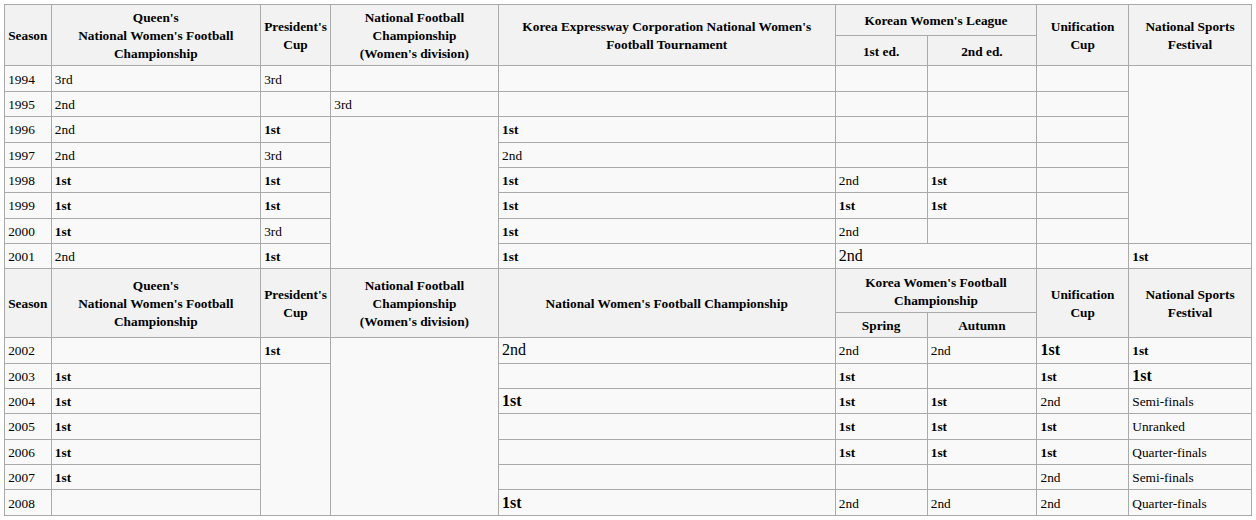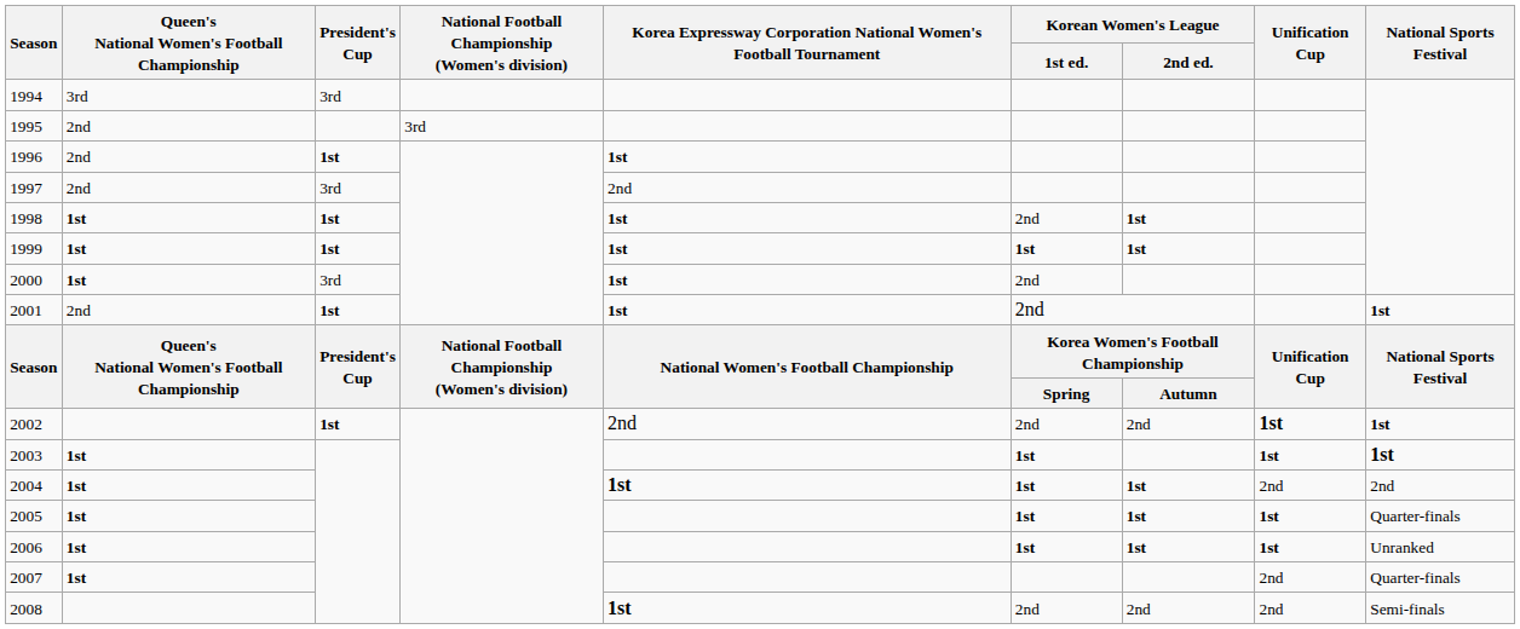 <table class="wikitable defaultcenter">
 <tr>
 <th rowspan="2"><small>Season</small></th>
 <th rowspan="2"><small>Queen's<br>National Women's Football Championship</small></th>
 <th rowspan="2"><small>President's<br>Cup</small></th>
 <th rowspan="2"><small>National Football Championship<br>(Women's division)</small></th>
 <th rowspan="2"><small>Korea Expressway Corporation National Women's Football Tournament</small></th>
 <th colspan="2"><small>Korean Women's League</small></th>
 <th rowspan="2"><small>Unification Cup</small></th>
 <th rowspan="2"><small>National Sports Festival</small></th>
 </tr>
 <tr>
 <th><small>1st ed.</small></th>
 <th><small>2nd ed.</small></th>
 </tr>
 <tr>
 <td><small>1994</small></td>
 <td><small>3rd</small></td>
 <td><small>3rd</small></td>
 <td></td>
 <td></td>
 <td></td>
 <td></td>
 <td></td>
 <td rowspan="7"></td>
 </tr>
 <tr>
 <td><small>1995</small></td>
 <td><small>2nd</small></td>
 <td></td>
 <td><small>3rd</small></td>
 <td></td>
 <td></td>
 <td></td>
 <td></td>
 </tr>
 <tr>
 <td><small>1996</small></td>
 <td><small>2nd</small></td>
 <td><small><strong>1st</strong></small></td>
 <td rowspan="6"></td>
 <td><small><strong>1st</strong></small></td>
 <td></td>
 <td></td>
 <td></td>
 </tr>
 <tr>
 <td><small>1997</small></td>
 <td><small>2nd</small></td>
 <td><small>3rd</small></td>
 <td><small>2nd</small></td>
 <td></td>
 <td></td>
 <td></td>
 </tr>
 <tr>
 <td><small>1998</small></td>
 <td><strong><small>1st</small></strong></td>
 <td><strong><small>1st</small></strong></td>
 <td><strong><small>1st</small></strong></td>
 <td><small>2nd</small></td>
 <td><small><strong>1st</strong></small></td>
 <td></td>
 </tr>
 <tr>
 <td><small>1999</small></td>
 <td><strong><small>1st</small></strong></td>
 <td><strong><small>1st</small></strong></td>
 <td><small><strong>1st</strong></small></td>
 <td><strong><small>1st</small></strong></td>
 <td><strong><small>1st</small></strong></td>
 <td></td>
 </tr>
 <tr>
 <td><small>2000</small></td>
 <td><small><strong>1st</strong></small></td>
 <td><small>3rd</small></td>
 <td><strong><small>1st</small></strong></td>
 <td><small>2nd</small></td>
 <td></td>
 <td></td>
 </tr>
 <tr>
 <td><small>2001</small></td>
 <td><small>2nd</small></td>
 <td><strong><small>1st</small></strong></td>
 <td><small><strong>1st</strong></small></td>
 <td colspan="2">2nd</td>
 <td></td>
 <td><strong><small>1st</small></strong></td>
 </tr>
 <tr>
 <th rowspan="2"><small>Season</small></th>
 <th rowspan="2"><small>Queen's<br>National Women's Football Championship</small></th>
 <th rowspan="2"><small>President's<br>Cup</small></th>
 <th rowspan="2"><small>National Football Championship<br>(Women's division)</small></th>
 <th rowspan="2"><small>National Women's Football Championship</small></th>
 <th colspan="2"><small>Korea Women's Football Championship</small></th>
 <th rowspan="2"><small>Unification Cup</small></th>
 <th rowspan="2"><small>National Sports Festival</small></th>
 </tr>
 <tr>
 <th><small>Spring</small></th>
 <th><small>Autumn</small></th>
 </tr>
 <tr>
 <td><small>2002</small></td>
 <td></td>
 <td><small><strong>1st</strong></small></td>
 <td rowspan="7"></td>
 <td>2nd</td>
 <td><small>2nd</small></td>
 <td><small>2nd</small></td>
 <td><strong>1st</strong></td>
 <td><small><strong>1st</strong></small></td>
 </tr>
 <tr>
 <td><small>2003</small></td>
 <td><small><strong>1st</strong></small></td>
 <td rowspan="6"></td>
 <td></td>
 <td><strong><small>1st</small></strong></td>
 <td></td>
 <td><strong><small>1st</small></strong></td>
 <td><strong>1st</strong></td>
 </tr>
 <tr>
 <td><small>2004</small></td>
 <td><small><strong>1st</strong></small></td>
 <td><strong>1st</strong></td>
 <td><small><strong>1st</strong></small></td>
 <td><small><strong>1st</strong></small></td>
 <td><small>2nd</small></td>
-<td><small>Semi-finals</small></td>
+<td><small>2nd</small></td>
 </tr>
 <tr>
 <td><small>2005</small></td>
 <td><small><strong>1st</strong></small></td>
 <td></td>
 <td><strong><small>1st</small></strong></td>
 <td><small><strong>1st</strong></small></td>
 <td><small><strong>1st</strong></small></td>
-<td><small>Unranked</small></td>
+<td><small>Quarter-finals</small></td>
 </tr>
 <tr>
 <td><small>2006</small></td>
 <td><small><strong>1st</strong></small></td>
 <td></td>
 <td><small><strong>1st</strong></small></td>
 <td><small><strong>1st</strong></small></td>
 <td><small><strong>1st</strong></small></td>
-<td><small>Quarter-finals</small></td>
+<td><small>Unranked</small></td>
 </tr>
 <tr>
 <td><small>2007</small></td>
 <td><small><strong>1st</strong></small></td>
 <td></td>
 <td></td>
 <td></td>
 <td><small>2nd</small></td>
-<td><small>Semi-finals</small></td>
+<td><small>Quarter-finals</small></td>
 </tr>
 <tr>
 <td><small>2008</small></td>
 <td></td>
 <td><strong>1st</strong></td>
 <td><small>2nd</small></td>
 <td><small>2nd</small></td>
 <td><small>2nd</small></td>
-<td><small>Quarter-finals</small></td>
+<td><small>Semi-finals</small></td>
 </tr>
 </table>
